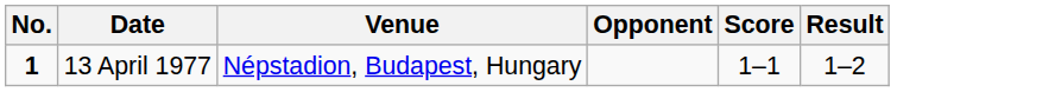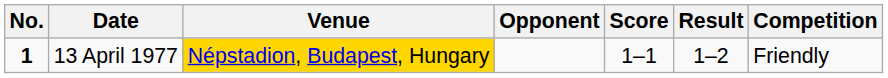 <table class="wikitable sortable">
 <tr>
 <th scope="col">No.</th>
 <th scope="col">Date</th>
 <th scope="col">Venue</th>
 <th scope="col">Opponent</th>
 <th scope="col">Score</th>
 <th scope="col">Result</th>
+<th scope="col">Competition</th>
 </tr>
 <tr>
 <td align="center"><strong>1</strong></td>
 <td>13 April 1977</td>
-<td><a href='#'>Népstadion</a>, <a href='#'>Budapest</a>, Hungary</td>
+<td style="background: gold;"><a href='#'>Népstadion</a>, <a href='#'>Budapest</a>, Hungary</td>
 <td></td>
 <td align="center">1–1</td>
 <td align="center">1–2</td>
+<td>Friendly</td>
 </tr>
 </table>
